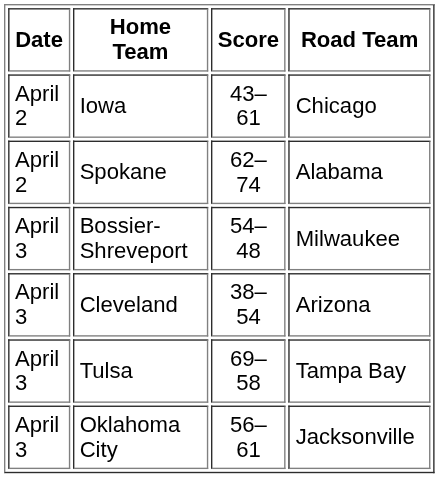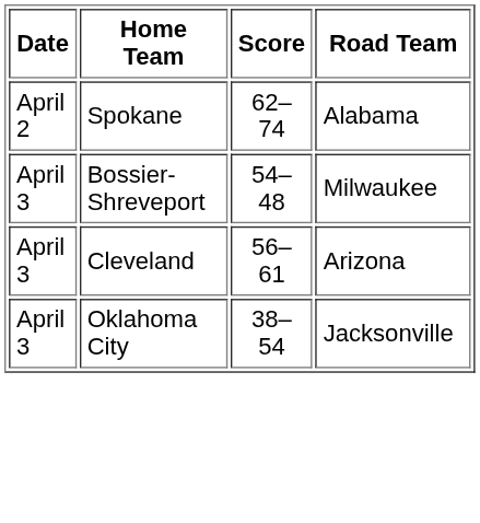 <table border="1" cellpadding="4" cellspacing="2" width="50%">
 <tr>
 <th width="15%">Date</th>
 <th width="37%">Home Team</th>
 <th width="11%">Score</th>
 <th width="37%">Road Team</th>
-</tr>
-<tr>
-<td>April 2</td>
-<td>Iowa</td>
-<td align="center">43–61</td>
-<td>Chicago</td>
 </tr>
 <tr>
 <td>April 2</td>
 <td>Spokane</td>
 <td align="center">62–74</td>
 <td>Alabama</td>
 </tr>
 <tr>
 <td>April 3</td>
 <td>Bossier-Shreveport</td>
 <td align="center">54–48</td>
 <td>Milwaukee</td>
 </tr>
 <tr>
 <td>April 3</td>
 <td>Cleveland</td>
-<td align="center">38–54</td>
+<td align="center">56–61</td>
 <td>Arizona</td>
 </tr>
 <tr>
 <td>April 3</td>
-<td>Tulsa</td>
-<td align="center">69–58</td>
-<td>Tampa Bay</td>
-</tr>
-<tr>
-<td>April 3</td>
 <td>Oklahoma City</td>
-<td align="center">56–61</td>
+<td align="center">38–54</td>
 <td>Jacksonville</td>
 </tr>
 </table>
